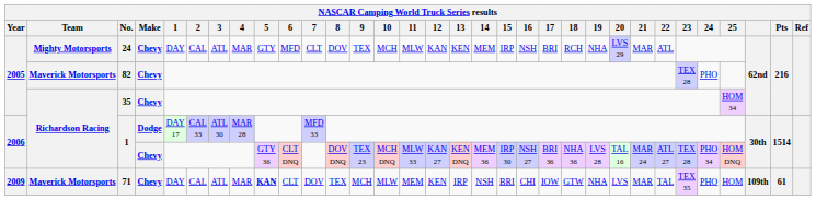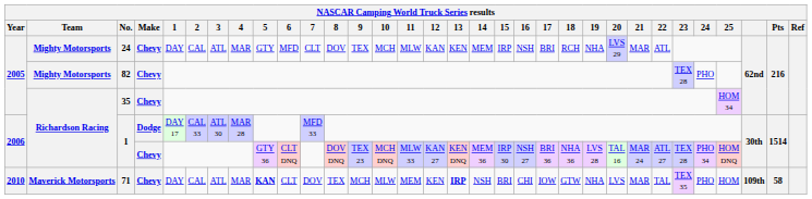 <table class="wikitable" style="text-align:center; font-size:75%">
 <tr>
 <th colspan=32><a href='#'>NASCAR Camping World Truck Series</a> results</th>
 </tr>
 <tr>
 <th>Year</th>
 <th>Team</th>
 <th>No.</th>
 <th>Make</th>
 <th>1</th>
 <th>2</th>
 <th>3</th>
 <th>4</th>
 <th>5</th>
 <th>6</th>
 <th>7</th>
 <th>8</th>
 <th>9</th>
 <th>10</th>
 <th>11</th>
 <th>12</th>
 <th>13</th>
 <th>14</th>
 <th>15</th>
 <th>16</th>
 <th>17</th>
 <th>18</th>
 <th>19</th>
 <th>20</th>
 <th>21</th>
 <th>22</th>
 <th>23</th>
 <th>24</th>
 <th>25</th>
 <th></th>
 <th>Pts</th>
 <th>Ref</th>
 </tr>
 <tr>
 <th rowspan=3><a href='#'>2005</a></th>
 <th><a href='#'>Mighty Motorsports</a></th>
 <th>24</th>
 <th><a href='#'>Chevy</a></th>
 <td><a href='#'>DAY</a></td>
 <td><a href='#'>CAL</a></td>
 <td><a href='#'>ATL</a></td>
 <td><a href='#'>MAR</a></td>
 <td><a href='#'>GTY</a></td>
 <td><a href='#'>MFD</a></td>
 <td><a href='#'>CLT</a></td>
 <td><a href='#'>DOV</a></td>
 <td><a href='#'>TEX</a></td>
 <td><a href='#'>MCH</a></td>
 <td><a href='#'>MLW</a></td>
 <td><a href='#'>KAN</a></td>
 <td><a href='#'>KEN</a></td>
 <td><a href='#'>MEM</a></td>
 <td><a href='#'>IRP</a></td>
 <td><a href='#'>NSH</a></td>
 <td><a href='#'>BRI</a></td>
 <td><a href='#'>RCH</a></td>
 <td><a href='#'>NHA</a></td>
 <td style="background:#CFCFFF;"><a href='#'>LVS</a><br><small>29</small></td>
 <td><a href='#'>MAR</a></td>
 <td><a href='#'>ATL</a></td>
 <td colspan=3></td>
 <th rowspan=3>62nd</th>
 <th rowspan=3>216</th>
 <th rowspan=3></th>
 </tr>
 <tr>
-<th><a href='#'>Maverick Motorsports</a></th>
+<th><a href='#'>Mighty Motorsports</a></th>
 <th>82</th>
 <th><a href='#'>Chevy</a></th>
 <td colspan=22></td>
 <td style="background:#CFCFFF;"><a href='#'>TEX</a><br><small>28</small></td>
 <td><a href='#'>PHO</a></td>
 <td></td>
 </tr>
 <tr>
 <th rowspan=3><a href='#'>Richardson Racing</a></th>
 <th>35</th>
 <th><a href='#'>Chevy</a></th>
 <td colspan=24></td>
 <td style="background:#EFCFFF;"><a href='#'>HOM</a><br><small>34</small></td>
 </tr>
 <tr>
 <th rowspan=2><a href='#'>2006</a></th>
 <th rowspan=2>1</th>
 <th><a href='#'>Dodge</a></th>
 <td style="background:#DFFFDF;"><a href='#'>DAY</a><br><small>17</small></td>
 <td style="background:#CFCFFF;"><a href='#'>CAL</a><br><small>33</small></td>
 <td style="background:#CFCFFF;"><a href='#'>ATL</a><br><small>30</small></td>
 <td style="background:#CFCFFF;"><a href='#'>MAR</a><br><small>28</small></td>
 <td colspan=2></td>
 <td style="background:#CFCFFF;"><a href='#'>MFD</a><br><small>33</small></td>
 <td colspan=18></td>
 <th rowspan=2>30th</th>
 <th rowspan=2>1514</th>
 <th rowspan=2></th>
 </tr>
 <tr>
 <th><a href='#'>Chevy</a></th>
 <td colspan=4></td>
 <td style="background:#EFCFFF;"><a href='#'>GTY</a><br><small>36</small></td>
 <td style="background:#FFCFCF;"><a href='#'>CLT</a><br><small>DNQ</small></td>
 <td></td>
 <td style="background:#FFCFCF;"><a href='#'>DOV</a><br><small>DNQ</small></td>
 <td style="background:#CFCFFF;"><a href='#'>TEX</a><br><small>23</small></td>
 <td style="background:#FFCFCF;"><a href='#'>MCH</a><br><small>DNQ</small></td>
 <td style="background:#CFCFFF;"><a href='#'>MLW</a><br><small>33</small></td>
 <td style="background:#CFCFFF;"><a href='#'>KAN</a><br><small>27</small></td>
 <td style="background:#FFCFCF;"><a href='#'>KEN</a><br><small>DNQ</small></td>
 <td style="background:#EFCFFF;"><a href='#'>MEM</a><br><small>36</small></td>
 <td style="background:#CFCFFF;"><a href='#'>IRP</a><br><small>30</small></td>
 <td style="background:#CFCFFF;"><a href='#'>NSH</a><br><small>27</small></td>
 <td style="background:#EFCFFF;"><a href='#'>BRI</a><br><small>36</small></td>
 <td style="background:#EFCFFF;"><a href='#'>NHA</a><br><small>36</small></td>
 <td style="background:#EFCFFF;"><a href='#'>LVS</a><br><small>28</small></td>
 <td style="background:#DFFFDF;"><a href='#'>TAL</a><br><small>16</small></td>
 <td style="background:#CFCFFF;"><a href='#'>MAR</a><br><small>24</small></td>
 <td style="background:#CFCFFF;"><a href='#'>ATL</a><br><small>27</small></td>
 <td style="background:#CFCFFF;"><a href='#'>TEX</a><br><small>28</small></td>
 <td style="background:#EFCFFF;"><a href='#'>PHO</a><br><small>34</small></td>
 <td style="background:#FFCFCF;"><a href='#'>HOM</a><br><small>DNQ</small></td>
 </tr>
 <tr>
-<th><a href='#'>2009</a></th>
+<th><a href='#'>2010</a></th>
 <th><a href='#'>Maverick Motorsports</a></th>
 <th>71</th>
 <th><a href='#'>Chevy</a></th>
 <td><a href='#'>DAY</a></td>
 <td><a href='#'>CAL</a></td>
 <td><a href='#'>ATL</a></td>
 <td><a href='#'>MAR</a></td>
 <td><strong><a href='#'>KAN</a></strong></td>
 <td><a href='#'>CLT</a></td>
 <td><a href='#'>DOV</a></td>
 <td><a href='#'>TEX</a></td>
 <td><a href='#'>MCH</a></td>
 <td><a href='#'>MLW</a></td>
 <td><a href='#'>MEM</a></td>
 <td><a href='#'>KEN</a></td>
-<td><a href='#'>IRP</a></td>
+<td><strong><a href='#'>IRP</a></strong></td>
 <td><a href='#'>NSH</a></td>
 <td><a href='#'>BRI</a></td>
 <td><a href='#'>CHI</a></td>
 <td><a href='#'>IOW</a></td>
 <td><a href='#'>GTW</a></td>
 <td><a href='#'>NHA</a></td>
 <td><a href='#'>LVS</a></td>
 <td><a href='#'>MAR</a></td>
 <td><a href='#'>TAL</a></td>
 <td style="background:#EFCFFF;"><a href='#'>TEX</a><br><small>35</small></td>
 <td><a href='#'>PHO</a></td>
 <td><a href='#'>HOM</a></td>
 <th>109th</th>
-<th>61</th>
+<th>58</th>
 <th></th>
 </tr>
 </table>
